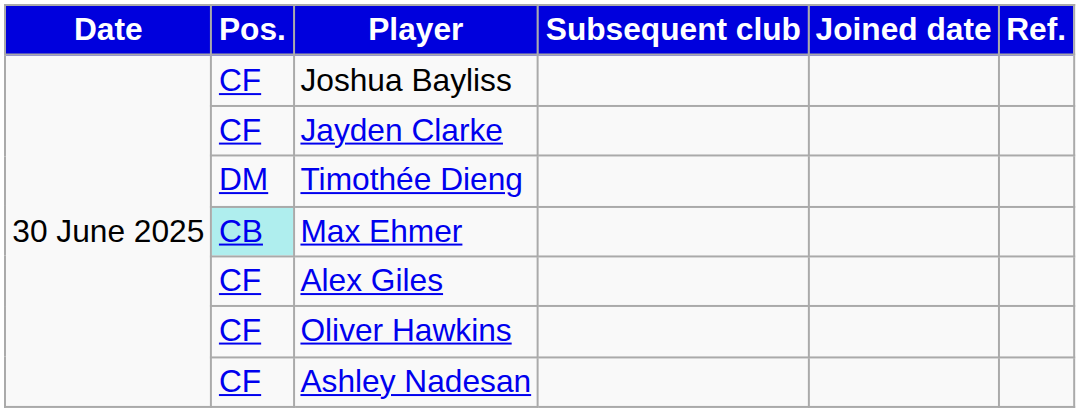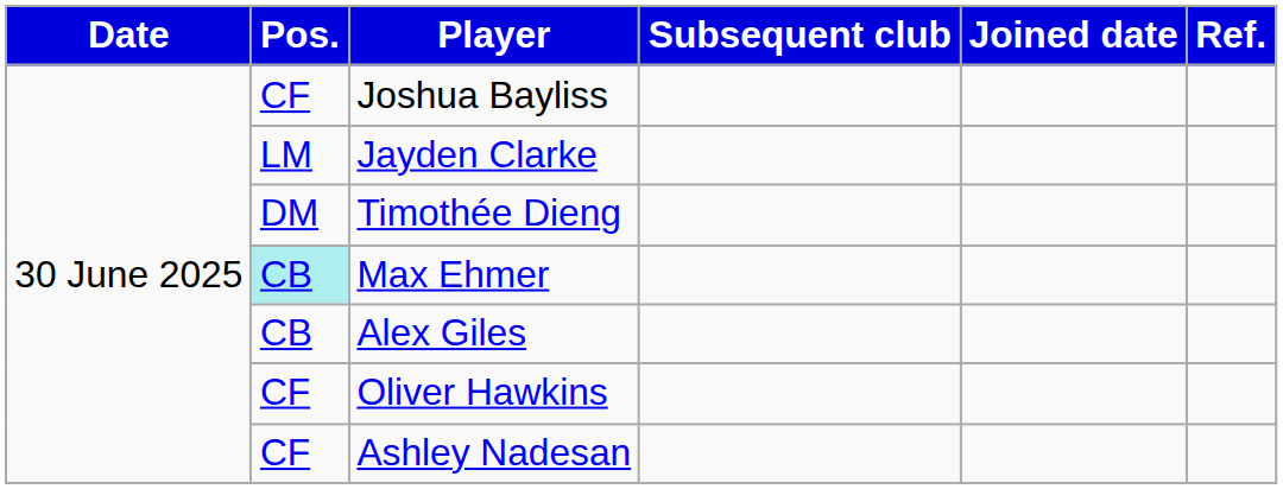 <table class="wikitable plainrowheaders sortable">
 <tr>
 <th style="background:#0000DD;color:#FFFFFF;">Date</th>
 <th style="background:#0000DD;color:#FFFFFF;">Pos.</th>
 <th style="background:#0000DD;color:#FFFFFF;">Player</th>
 <th style="background:#0000DD;color:#FFFFFF;">Subsequent club</th>
 <th style="background:#0000DD;color:#FFFFFF;">Joined date</th>
 <th style="background:#0000DD;color:#FFFFFF;">Ref.</th>
 </tr>
 <tr>
 <td rowspan="7">30 June 2025</td>
 <td><a href='#'>CF</a></td>
 <td> Joshua Bayliss</td>
 <td></td>
 <td></td>
 <td></td>
 </tr>
 <tr>
-<td><a href='#'>CF</a></td>
+<td><a href='#'>LM</a></td>
 <td> <a href='#'>Jayden Clarke</a></td>
 <td></td>
 <td></td>
 <td></td>
 </tr>
 <tr>
 <td><a href='#'>DM</a></td>
 <td> <a href='#'>Timothée Dieng</a></td>
 <td></td>
 <td></td>
 <td></td>
 </tr>
 <tr>
 <td style="background: paleturquoise;"><a href='#'>CB</a></td>
 <td> <a href='#'>Max Ehmer</a></td>
 <td></td>
 <td></td>
 <td></td>
 </tr>
 <tr>
-<td><a href='#'>CF</a></td>
+<td><a href='#'>CB</a></td>
 <td> <a href='#'>Alex Giles</a></td>
 <td></td>
 <td></td>
 <td></td>
 </tr>
 <tr>
 <td><a href='#'>CF</a></td>
 <td> <a href='#'>Oliver Hawkins</a></td>
 <td></td>
 <td></td>
 <td></td>
 </tr>
 <tr>
 <td><a href='#'>CF</a></td>
 <td> <a href='#'>Ashley Nadesan</a></td>
 <td></td>
 <td></td>
 <td></td>
 </tr>
 </table>
